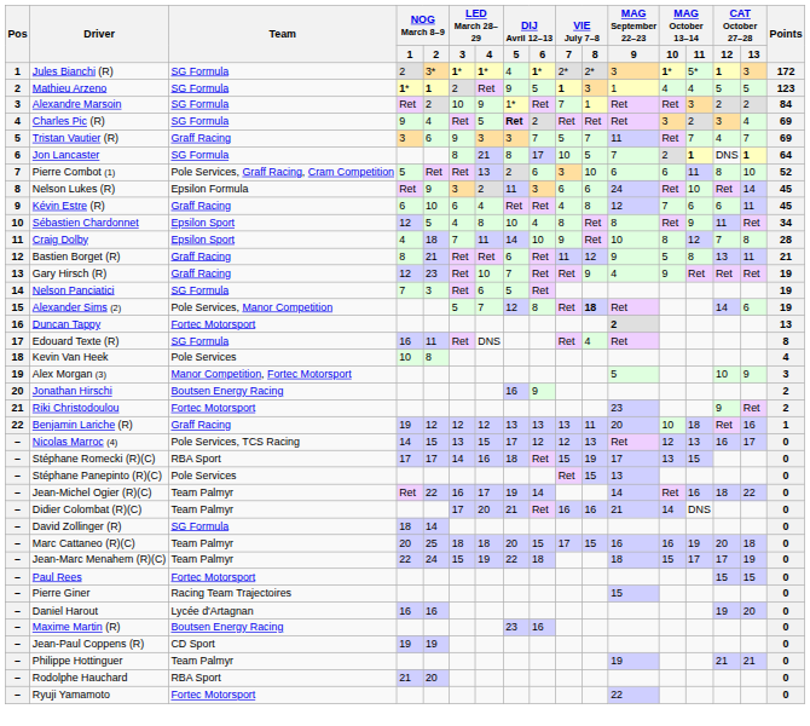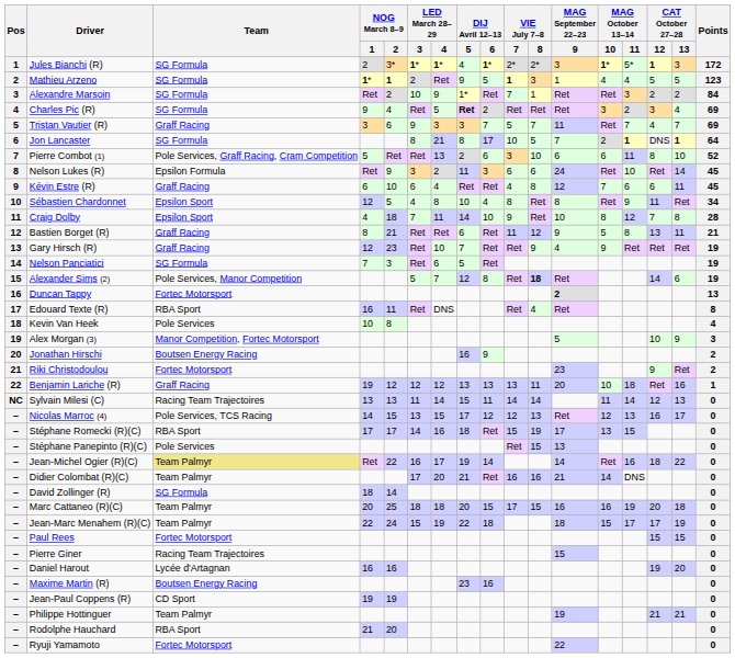 <table class="wikitable" style="font-size: 85%;">
 <tr>
 <th rowspan=2>Pos</th>
 <th rowspan=2>Driver</th>
 <th rowspan=2>Team</th>
 <th colspan=2> <a href='#'>NOG</a><br><small>March 8–9</small></th>
 <th colspan=2> <a href='#'>LED</a><br><small>March 28–29</small></th>
 <th colspan=2><br><a href='#'>DIJ</a><br><small>Avril 12–13</small></th>
 <th colspan=2><br><a href='#'>VIE</a><br><small>July 7–8</small></th>
 <th> <a href='#'>MAG</a><br><small>September 22–23</small></th>
 <th colspan=2> <a href='#'>MAG</a><br><small>October 13–14</small></th>
 <th colspan=2> <a href='#'>CAT</a><br><small>October 27–28</small></th>
 <th rowspan=2>Points</th>
 </tr>
 <tr>
 <th width="27">1</th>
 <th width="27">2</th>
 <th width="27">3</th>
 <th width="27">4</th>
 <th width="27">5</th>
 <th width="27">6</th>
 <th width="27">7</th>
 <th width="27">8</th>
 <th width="27">9</th>
 <th width="27">10</th>
 <th width="27">11</th>
 <th width="27">12</th>
 <th width="27">13</th>
 </tr>
 <tr>
 <th>1</th>
 <td> <a href='#'>Jules Bianchi</a> (R)</td>
 <td><a href='#'>SG Formula</a></td>
 <td style="background:#DFDFDF;">2</td>
 <td style="background:#FFDF9F;">3*</td>
 <td style="background:#FFFFBF;"><strong>1</strong>*</td>
 <td style="background:#FFFFBF;"><strong>1</strong>*</td>
 <td style="background:#DFFFDF;">4</td>
 <td style="background:#FFFFBF;"><strong>1</strong>*</td>
 <td style="background:#DFDFDF;">2*</td>
 <td style="background:#DFDFDF;">2*</td>
 <td style="background:#FFDF9F;">3</td>
 <td style="background:#FFFFBF;"><strong>1</strong>*</td>
 <td style="background:#DFFFDF;">5*</td>
 <td style="background:#FFFFBF;"><strong>1</strong></td>
 <td style="background:#FFDF9F;">3</td>
 <th>172</th>
 </tr>
 <tr>
 <th>2</th>
 <td> <a href='#'>Mathieu Arzeno</a></td>
 <td><a href='#'>SG Formula</a></td>
 <td style="background:#FFFFBF;"><strong>1</strong>*</td>
 <td style="background:#FFFFBF;"><strong>1</strong></td>
 <td style="background:#DFDFDF;">2</td>
 <td style="background:#EFCFFF;">Ret</td>
 <td style="background:#DFFFDF;">9</td>
 <td style="background:#DFFFDF;">5</td>
 <td style="background:#FFFFBF;"><strong>1</strong></td>
 <td style="background:#FFDF9F;">3</td>
 <td style="background:#FFFFBF;">1</td>
 <td style="background:#DFFFDF;">4</td>
 <td style="background:#DFFFDF;">4</td>
 <td style="background:#DFFFDF;">5</td>
 <td style="background:#DFFFDF;">5</td>
 <th>123</th>
 </tr>
 <tr>
 <th>3</th>
 <td> <a href='#'>Alexandre Marsoin</a></td>
 <td><a href='#'>SG Formula</a></td>
 <td style="background:#EFCFFF;">Ret</td>
 <td style="background:#DFDFDF;">2</td>
 <td style="background:#DFFFDF;">10</td>
 <td style="background:#DFFFDF;">9</td>
 <td style="background:#FFFFBF;">1*</td>
 <td style="background:#EFCFFF;">Ret</td>
 <td style="background:#DFFFDF;">7</td>
 <td style="background:#FFFFBF;">1</td>
 <td style="background:#EFCFFF;">Ret</td>
 <td style="background:#EFCFFF;">Ret</td>
 <td style="background:#FFDF9F;">3</td>
 <td style="background:#DFDFDF;">2</td>
 <td style="background:#DFDFDF;">2</td>
 <th>84</th>
 </tr>
 <tr>
 <th>4</th>
 <td> <a href='#'>Charles Pic</a> (R)</td>
 <td><a href='#'>SG Formula</a></td>
 <td style="background:#DFFFDF;">9</td>
 <td style="background:#DFFFDF;">4</td>
 <td style="background:#EFCFFF;">Ret</td>
 <td style="background:#DFFFDF;">5</td>
 <td style="background:#EFCFFF;"><strong>Ret</strong></td>
 <td style="background:#DFDFDF;">2</td>
 <td style="background:#EFCFFF;">Ret</td>
 <td style="background:#EFCFFF;">Ret</td>
 <td style="background:#EFCFFF;">Ret</td>
 <td style="background:#FFDF9F;">3</td>
 <td style="background:#DFDFDF;">2</td>
 <td style="background:#FFDF9F;">3</td>
 <td style="background:#DFFFDF;">4</td>
 <th>69</th>
 </tr>
 <tr>
 <th>5</th>
 <td> <a href='#'>Tristan Vautier</a> (R)</td>
 <td><a href='#'>Graff Racing</a></td>
 <td style="background:#FFDF9F;">3</td>
 <td style="background:#DFFFDF;">6</td>
 <td style="background:#DFFFDF;">9</td>
 <td style="background:#FFDF9F;">3</td>
 <td style="background:#FFDF9F;">3</td>
 <td style="background:#DFFFDF;">7</td>
 <td style="background:#DFFFDF;">5</td>
 <td style="background:#DFFFDF;">7</td>
 <td style="background:#CFCFFF;">11</td>
 <td style="background:#EFCFFF;">Ret</td>
 <td style="background:#DFFFDF;">7</td>
 <td style="background:#DFFFDF;">4</td>
 <td style="background:#DFFFDF;">7</td>
 <th>69</th>
 </tr>
 <tr>
 <th>6</th>
 <td> <a href='#'>Jon Lancaster</a></td>
 <td><a href='#'>SG Formula</a></td>
 <td></td>
 <td></td>
 <td style="background:#DFFFDF;">8</td>
 <td style="background:#CFCFFF;">21</td>
 <td style="background:#DFFFDF;">8</td>
 <td style="background:#CFCFFF;">17</td>
 <td style="background:#DFFFDF;">10</td>
 <td style="background:#DFFFDF;">5</td>
 <td style="background:#DFFFDF;">7</td>
 <td style="background:#DFDFDF;">2</td>
 <td style="background:#FFFFBF;"><strong>1</strong></td>
 <td>DNS</td>
 <td style="background:#FFFFBF;"><strong>1</strong></td>
 <th>64</th>
 </tr>
 <tr>
 <th>7</th>
 <td> Pierre Combot <small>(1)</small></td>
 <td>Pole Services, <a href='#'>Graff Racing</a>, <a href='#'>Cram Competition</a></td>
 <td style="background:#DFFFDF;">5</td>
 <td style="background:#EFCFFF;">Ret</td>
 <td style="background:#EFCFFF;">Ret</td>
 <td style="background:#CFCFFF;">13</td>
 <td style="background:#DFDFDF;">2</td>
 <td style="background:#DFFFDF;">6</td>
 <td style="background:#FFDF9F;">3</td>
 <td style="background:#DFFFDF;">10</td>
 <td style="background:#DFFFDF;">6</td>
 <td style="background:#DFFFDF;">6</td>
 <td style="background:#CFCFFF;">11</td>
 <td style="background:#DFFFDF;">8</td>
 <td style="background:#DFFFDF;">10</td>
 <th>52</th>
 </tr>
 <tr>
 <th>8</th>
 <td> Nelson Lukes (R)</td>
 <td>Epsilon Formula</td>
 <td style="background:#EFCFFF;">Ret</td>
 <td style="background:#DFFFDF;">9</td>
 <td style="background:#FFDF9F;">3</td>
 <td style="background:#DFDFDF;">2</td>
 <td style="background:#CFCFFF;">11</td>
 <td style="background:#FFDF9F;">3</td>
 <td style="background:#DFFFDF;">6</td>
 <td style="background:#DFFFDF;">6</td>
 <td style="background:#CFCFFF;">24</td>
 <td style="background:#EFCFFF;">Ret</td>
 <td style="background:#DFFFDF;">10</td>
 <td style="background:#EFCFFF;">Ret</td>
 <td style="background:#CFCFFF;">14</td>
 <th>45</th>
 </tr>
 <tr>
 <th>9</th>
 <td> <a href='#'>Kévin Estre</a> (R)</td>
 <td><a href='#'>Graff Racing</a></td>
 <td style="background:#DFFFDF;">6</td>
 <td style="background:#DFFFDF;">10</td>
 <td style="background:#DFFFDF;">6</td>
 <td style="background:#DFFFDF;">4</td>
 <td style="background:#EFCFFF;">Ret</td>
 <td style="background:#EFCFFF;">Ret</td>
 <td style="background:#DFFFDF;">4</td>
 <td style="background:#DFFFDF;">8</td>
 <td style="background:#CFCFFF;">12</td>
 <td style="background:#DFFFDF;">7</td>
 <td style="background:#DFFFDF;">6</td>
 <td style="background:#DFFFDF;">6</td>
 <td style="background:#CFCFFF;">11</td>
 <th>45</th>
 </tr>
 <tr>
 <th>10</th>
 <td> <a href='#'>Sébastien Chardonnet</a></td>
 <td><a href='#'>Epsilon Sport</a></td>
 <td style="background:#CFCFFF;">12</td>
 <td style="background:#DFFFDF;">5</td>
 <td style="background:#DFFFDF;">4</td>
 <td style="background:#DFFFDF;">8</td>
 <td style="background:#DFFFDF;">10</td>
 <td style="background:#DFFFDF;">4</td>
 <td style="background:#DFFFDF;">8</td>
 <td style="background:#EFCFFF;">Ret</td>
 <td style="background:#DFFFDF;">8</td>
 <td style="background:#EFCFFF;">Ret</td>
 <td style="background:#DFFFDF;">9</td>
 <td style="background:#CFCFFF;">11</td>
 <td style="background:#EFCFFF;">Ret</td>
 <th>34</th>
 </tr>
 <tr>
 <th>11</th>
 <td> <a href='#'>Craig Dolby</a></td>
 <td><a href='#'>Epsilon Sport</a></td>
 <td style="background:#DFFFDF;">4</td>
 <td style="background:#CFCFFF;">18</td>
 <td style="background:#DFFFDF;">7</td>
 <td style="background:#CFCFFF;">11</td>
 <td style="background:#CFCFFF;">14</td>
 <td style="background:#DFFFDF;">10</td>
 <td style="background:#DFFFDF;">9</td>
 <td style="background:#EFCFFF;">Ret</td>
 <td style="background:#DFFFDF;">10</td>
 <td style="background:#DFFFDF;">8</td>
 <td style="background:#CFCFFF;">12</td>
 <td style="background:#DFFFDF;">7</td>
 <td style="background:#DFFFDF;">8</td>
 <th>28</th>
 </tr>
 <tr>
 <th>12</th>
 <td> Bastien Borget (R)</td>
 <td><a href='#'>Graff Racing</a></td>
 <td style="background:#DFFFDF;">8</td>
 <td style="background:#CFCFFF;">21</td>
 <td style="background:#EFCFFF;">Ret</td>
 <td style="background:#EFCFFF;">Ret</td>
 <td style="background:#DFFFDF;">6</td>
 <td style="background:#EFCFFF;">Ret</td>
 <td style="background:#CFCFFF;">11</td>
 <td style="background:#CFCFFF;">12</td>
 <td style="background:#DFFFDF;">9</td>
 <td style="background:#DFFFDF;">5</td>
 <td style="background:#DFFFDF;">8</td>
 <td style="background:#CFCFFF;">13</td>
 <td style="background:#CFCFFF;">11</td>
 <th>21</th>
 </tr>
 <tr>
 <th>13</th>
 <td> Gary Hirsch (R)</td>
 <td><a href='#'>Graff Racing</a></td>
 <td style="background:#CFCFFF;">12</td>
 <td style="background:#CFCFFF;">23</td>
 <td style="background:#EFCFFF;">Ret</td>
 <td style="background:#DFFFDF;">10</td>
 <td style="background:#DFFFDF;">7</td>
 <td style="background:#EFCFFF;">Ret</td>
 <td style="background:#EFCFFF;">Ret</td>
 <td style="background:#DFFFDF;">9</td>
 <td style="background:#DFFFDF;">4</td>
 <td style="background:#DFFFDF;">9</td>
 <td style="background:#EFCFFF;">Ret</td>
 <td style="background:#EFCFFF;">Ret</td>
 <td style="background:#EFCFFF;">Ret</td>
 <th>19</th>
 </tr>
 <tr>
 <th>14</th>
 <td> <a href='#'>Nelson Panciatici</a></td>
 <td><a href='#'>SG Formula</a></td>
 <td style="background:#DFFFDF;">7</td>
 <td style="background:#DFFFDF;">3</td>
 <td style="background:#EFCFFF;">Ret</td>
 <td style="background:#DFFFDF;">6</td>
 <td style="background:#DFFFDF;">5</td>
 <td style="background:#EFCFFF;">Ret</td>
 <td></td>
 <td></td>
 <td></td>
 <td></td>
 <td></td>
 <td></td>
 <td></td>
 <th>19</th>
 </tr>
 <tr>
 <th>15</th>
 <td> <a href='#'>Alexander Sims</a> <small>(2)</small></td>
 <td>Pole Services, <a href='#'>Manor Competition</a></td>
 <td></td>
 <td></td>
 <td style="background:#DFFFDF;">5</td>
 <td style="background:#DFFFDF;">7</td>
 <td style="background:#CFCFFF;">12</td>
 <td style="background:#DFFFDF;">8</td>
 <td style="background:#EFCFFF;">Ret</td>
 <td style="background:#CFCFFF;"><strong>18</strong></td>
 <td style="background:#EFCFFF;">Ret</td>
 <td></td>
 <td></td>
 <td style="background:#CFCFFF;">14</td>
 <td style="background:#DFFFDF;">6</td>
 <th>19</th>
 </tr>
 <tr>
 <th>16</th>
 <td> <a href='#'>Duncan Tappy</a></td>
 <td><a href='#'>Fortec Motorsport</a></td>
 <td></td>
 <td></td>
 <td></td>
 <td></td>
 <td></td>
 <td></td>
 <td></td>
 <td></td>
 <td style="background:#DFDFDF;"><strong>2</strong></td>
 <td></td>
 <td></td>
 <td></td>
 <td></td>
 <th>13</th>
 </tr>
 <tr>
 <th>17</th>
 <td> Edouard Texte (R)</td>
-<td><a href='#'>SG Formula</a></td>
+<td>RBA Sport</td>
 <td style="background:#CFCFFF;">16</td>
 <td style="background:#CFCFFF;">11</td>
 <td style="background:#EFCFFF;">Ret</td>
 <td>DNS</td>
 <td></td>
 <td></td>
 <td style="background:#EFCFFF;">Ret</td>
 <td style="background:#DFFFDF;">4</td>
 <td style="background:#EFCFFF;">Ret</td>
 <td></td>
 <td></td>
 <td></td>
 <td></td>
 <th>8</th>
 </tr>
 <tr>
 <th>18</th>
 <td> Kevin Van Heek</td>
 <td>Pole Services</td>
 <td style="background:#DFFFDF;">10</td>
 <td style="background:#DFFFDF;">8</td>
 <td></td>
 <td></td>
 <td></td>
 <td></td>
 <td></td>
 <td></td>
 <td></td>
 <td></td>
 <td></td>
 <td></td>
 <td></td>
 <th>4</th>
 </tr>
 <tr>
 <th>19</th>
 <td> Alex Morgan <small>(3)</small></td>
 <td><a href='#'>Manor Competition</a>, <a href='#'>Fortec Motorsport</a></td>
 <td></td>
 <td></td>
 <td></td>
 <td></td>
 <td></td>
 <td></td>
 <td></td>
 <td></td>
 <td style="background:#DFFFDF;">5</td>
 <td></td>
 <td></td>
 <td style="background:#DFFFDF;">10</td>
 <td style="background:#DFFFDF;">9</td>
 <th>3</th>
 </tr>
 <tr>
 <th>20</th>
 <td> <a href='#'>Jonathan Hirschi</a></td>
 <td><a href='#'>Boutsen Energy Racing</a></td>
 <td></td>
 <td></td>
 <td></td>
 <td></td>
 <td style="background:#CFCFFF;">16</td>
 <td style="background:#DFFFDF;">9</td>
 <td></td>
 <td></td>
 <td></td>
 <td></td>
 <td></td>
 <td></td>
 <td></td>
 <th>2</th>
 </tr>
 <tr>
 <th>21</th>
 <td> <a href='#'>Riki Christodoulou</a></td>
 <td><a href='#'>Fortec Motorsport</a></td>
 <td></td>
 <td></td>
 <td></td>
 <td></td>
 <td></td>
 <td></td>
 <td></td>
 <td></td>
 <td style="background:#CFCFFF;">23</td>
 <td></td>
 <td></td>
 <td style="background:#DFFFDF;">9</td>
 <td style="background:#EFCFFF;">Ret</td>
 <th>2</th>
 </tr>
 <tr>
 <th>22</th>
 <td> <a href='#'>Benjamin Lariche</a> (R)</td>
 <td><a href='#'>Graff Racing</a></td>
 <td style="background:#CFCFFF;">19</td>
 <td style="background:#CFCFFF;">12</td>
 <td style="background:#CFCFFF;">12</td>
 <td style="background:#CFCFFF;">12</td>
 <td style="background:#CFCFFF;">13</td>
 <td style="background:#CFCFFF;">13</td>
 <td style="background:#CFCFFF;">13</td>
 <td style="background:#CFCFFF;">11</td>
 <td style="background:#CFCFFF;">20</td>
 <td style="background:#DFFFDF;">10</td>
 <td style="background:#CFCFFF;">18</td>
 <td style="background:#EFCFFF;">Ret</td>
 <td style="background:#CFCFFF;">16</td>
 <th>1</th>
 </tr>
 <tr>
+<th>NC</th>
+<td> Sylvain Milesi (C)</td>
+<td>Racing Team Trajectoires</td>
+<td style="background:#CFCFFF;">13</td>
+<td style="background:#CFCFFF;">13</td>
+<td style="background:#CFCFFF;">11</td>
+<td style="background:#CFCFFF;">14</td>
+<td style="background:#CFCFFF;">15</td>
+<td style="background:#CFCFFF;">11</td>
+<td style="background:#CFCFFF;">14</td>
+<td style="background:#CFCFFF;">14</td>
+<td></td>
+<td style="background:#CFCFFF;">11</td>
+<td style="background:#CFCFFF;">14</td>
+<td style="background:#CFCFFF;">12</td>
+<td style="background:#CFCFFF;">13</td>
+<th>0</th>
+</tr>
+<tr>
 <th>–</th>
 <td> <a href='#'>Nicolas Marroc</a> <small>(4)</small></td>
 <td>Pole Services, TCS Racing</td>
 <td style="background:#CFCFFF;">14</td>
 <td style="background:#CFCFFF;">15</td>
 <td style="background:#CFCFFF;">13</td>
 <td style="background:#CFCFFF;">15</td>
 <td style="background:#CFCFFF;">17</td>
 <td style="background:#CFCFFF;">12</td>
 <td style="background:#CFCFFF;">12</td>
 <td style="background:#CFCFFF;">13</td>
 <td style="background:#EFCFFF;">Ret</td>
 <td style="background:#CFCFFF;">12</td>
 <td style="background:#CFCFFF;">13</td>
 <td style="background:#CFCFFF;">16</td>
 <td style="background:#CFCFFF;">17</td>
 <th>0</th>
 </tr>
 <tr>
 <th>–</th>
 <td> Stéphane Romecki (R)(C)</td>
 <td>RBA Sport</td>
 <td style="background:#CFCFFF;">17</td>
 <td style="background:#CFCFFF;">17</td>
 <td style="background:#CFCFFF;">14</td>
 <td style="background:#CFCFFF;">16</td>
 <td style="background:#CFCFFF;">18</td>
 <td style="background:#EFCFFF;">Ret</td>
 <td style="background:#CFCFFF;">15</td>
 <td style="background:#CFCFFF;">19</td>
 <td style="background:#CFCFFF;">17</td>
 <td style="background:#CFCFFF;">13</td>
 <td style="background:#CFCFFF;">15</td>
 <td></td>
 <td></td>
 <th>0</th>
 </tr>
 <tr>
 <th>–</th>
 <td> Stéphane Panepinto (R)(C)</td>
 <td>Pole Services</td>
 <td></td>
 <td></td>
 <td></td>
 <td></td>
 <td></td>
 <td></td>
 <td style="background:#EFCFFF;">Ret</td>
 <td style="background:#CFCFFF;">15</td>
 <td style="background:#CFCFFF;">13</td>
 <td></td>
 <td></td>
 <td></td>
 <td></td>
 <th>0</th>
 </tr>
 <tr>
 <th>–</th>
 <td> Jean-Michel Ogier (R)(C)</td>
-<td>Team Palmyr</td>
+<td style="background: khaki;">Team Palmyr</td>
 <td style="background:#EFCFFF;">Ret</td>
 <td style="background:#CFCFFF;">22</td>
 <td style="background:#CFCFFF;">16</td>
 <td style="background:#CFCFFF;">17</td>
 <td style="background:#CFCFFF;">19</td>
 <td style="background:#CFCFFF;">14</td>
 <td></td>
 <td></td>
 <td style="background:#CFCFFF;">14</td>
 <td style="background:#EFCFFF;">Ret</td>
 <td style="background:#CFCFFF;">16</td>
 <td style="background:#CFCFFF;">18</td>
 <td style="background:#CFCFFF;">22</td>
 <th>0</th>
 </tr>
 <tr>
 <th>–</th>
 <td> Didier Colombat (R)(C)</td>
 <td>Team Palmyr</td>
 <td></td>
 <td></td>
 <td style="background:#CFCFFF;">17</td>
 <td style="background:#CFCFFF;">20</td>
 <td style="background:#CFCFFF;">21</td>
 <td style="background:#EFCFFF;">Ret</td>
 <td style="background:#CFCFFF;">16</td>
 <td style="background:#CFCFFF;">16</td>
 <td style="background:#CFCFFF;">21</td>
 <td style="background:#CFCFFF;">14</td>
 <td>DNS</td>
 <td></td>
 <td></td>
 <th>0</th>
 </tr>
 <tr>
 <th>–</th>
 <td> David Zollinger (R)</td>
 <td><a href='#'>SG Formula</a></td>
 <td style="background:#CFCFFF;">18</td>
 <td style="background:#CFCFFF;">14</td>
 <td></td>
 <td></td>
 <td></td>
 <td></td>
 <td></td>
 <td></td>
 <td></td>
 <td></td>
 <td></td>
 <td></td>
 <td></td>
 <th>0</th>
 </tr>
 <tr>
 <th>–</th>
 <td> Marc Cattaneo (R)(C)</td>
 <td>Team Palmyr</td>
 <td style="background:#CFCFFF;">20</td>
 <td style="background:#CFCFFF;">25</td>
 <td style="background:#CFCFFF;">18</td>
 <td style="background:#CFCFFF;">18</td>
 <td style="background:#CFCFFF;">20</td>
 <td style="background:#CFCFFF;">15</td>
 <td style="background:#CFCFFF;">17</td>
 <td style="background:#CFCFFF;">15</td>
 <td style="background:#CFCFFF;">16</td>
 <td style="background:#CFCFFF;">16</td>
 <td style="background:#CFCFFF;">19</td>
 <td style="background:#CFCFFF;">20</td>
 <td style="background:#CFCFFF;">18</td>
 <th>0</th>
 </tr>
 <tr>
 <th>–</th>
 <td> Jean-Marc Menahem (R)(C)</td>
 <td>Team Palmyr</td>
 <td style="background:#CFCFFF;">22</td>
 <td style="background:#CFCFFF;">24</td>
 <td style="background:#CFCFFF;">15</td>
 <td style="background:#CFCFFF;">19</td>
 <td style="background:#CFCFFF;">22</td>
 <td style="background:#CFCFFF;">18</td>
 <td></td>
 <td></td>
 <td style="background:#CFCFFF;">18</td>
 <td style="background:#CFCFFF;">15</td>
 <td style="background:#CFCFFF;">17</td>
 <td style="background:#CFCFFF;">17</td>
 <td style="background:#CFCFFF;">19</td>
 <th>0</th>
 </tr>
 <tr>
 <th>–</th>
 <td> <a href='#'>Paul Rees</a></td>
 <td><a href='#'>Fortec Motorsport</a></td>
 <td></td>
 <td></td>
 <td></td>
 <td></td>
 <td></td>
 <td></td>
 <td></td>
 <td></td>
 <td></td>
 <td></td>
 <td></td>
 <td style="background:#CFCFFF;">15</td>
 <td style="background:#CFCFFF;">15</td>
 <th>0</th>
 </tr>
 <tr>
 <th>–</th>
 <td> Pierre Giner</td>
 <td>Racing Team Trajectoires</td>
 <td></td>
 <td></td>
 <td></td>
 <td></td>
 <td></td>
 <td></td>
 <td></td>
 <td></td>
 <td style="background:#CFCFFF;">15</td>
 <td></td>
 <td></td>
 <td></td>
 <td></td>
 <th>0</th>
 </tr>
 <tr>
 <th>–</th>
 <td> Daniel Harout</td>
 <td>Lycée d'Artagnan</td>
 <td style="background:#CFCFFF;">16</td>
 <td style="background:#CFCFFF;">16</td>
 <td></td>
 <td></td>
 <td></td>
 <td></td>
 <td></td>
 <td></td>
 <td></td>
 <td></td>
 <td></td>
 <td style="background:#CFCFFF;">19</td>
 <td style="background:#CFCFFF;">20</td>
 <th>0</th>
 </tr>
 <tr>
 <th>–</th>
 <td> <a href='#'>Maxime Martin</a> (R)</td>
 <td><a href='#'>Boutsen Energy Racing</a></td>
 <td></td>
 <td></td>
 <td></td>
 <td></td>
 <td style="background:#CFCFFF;">23</td>
 <td style="background:#CFCFFF;">16</td>
 <td></td>
 <td></td>
 <td></td>
 <td></td>
 <td></td>
 <td></td>
 <td></td>
 <th>0</th>
 </tr>
 <tr>
 <th>–</th>
 <td> Jean-Paul Coppens (R)</td>
 <td>CD Sport</td>
 <td style="background:#CFCFFF;">19</td>
 <td style="background:#CFCFFF;">19</td>
 <td></td>
 <td></td>
 <td></td>
 <td></td>
 <td></td>
 <td></td>
 <td></td>
 <td></td>
 <td></td>
 <td></td>
 <td></td>
 <th>0</th>
 </tr>
 <tr>
 <th>–</th>
 <td> Philippe Hottinguer</td>
 <td>Team Palmyr</td>
 <td></td>
 <td></td>
 <td></td>
 <td></td>
 <td></td>
 <td></td>
 <td></td>
 <td></td>
 <td style="background:#CFCFFF;">19</td>
 <td></td>
 <td></td>
 <td style="background:#CFCFFF;">21</td>
 <td style="background:#CFCFFF;">21</td>
 <th>0</th>
 </tr>
 <tr>
 <th>–</th>
 <td> Rodolphe Hauchard</td>
 <td>RBA Sport</td>
 <td style="background:#CFCFFF;">21</td>
 <td style="background:#CFCFFF;">20</td>
 <td></td>
 <td></td>
 <td></td>
 <td></td>
 <td></td>
 <td></td>
 <td></td>
 <td></td>
 <td></td>
 <td></td>
 <td></td>
 <th>0</th>
 </tr>
 <tr>
 <th>–</th>
 <td> Ryuji Yamamoto</td>
 <td><a href='#'>Fortec Motorsport</a></td>
 <td></td>
 <td></td>
 <td></td>
 <td></td>
 <td></td>
 <td></td>
 <td></td>
 <td></td>
 <td style="background:#CFCFFF;">22</td>
 <td></td>
 <td></td>
 <td></td>
 <td></td>
 <th>0</th>
 </tr>
 </table>
